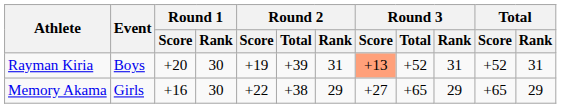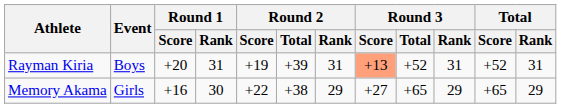 <table class="wikitable" style="font-size:90%">
 <tr>
 <th rowspan="2">Athlete</th>
 <th rowspan="2">Event</th>
 <th colspan="2">Round 1</th>
 <th colspan="3">Round 2</th>
 <th colspan="3">Round 3</th>
 <th colspan="2">Total</th>
 </tr>
 <tr style="font-size:95%">
 <th>Score</th>
 <th>Rank</th>
 <th>Score</th>
 <th>Total</th>
 <th>Rank</th>
 <th>Score</th>
 <th>Total</th>
 <th>Rank</th>
 <th>Score</th>
 <th>Rank</th>
 </tr>
 <tr align=center>
 <td align=left><a href='#'>Rayman Kiria</a></td>
 <td align=left><a href='#'>Boys</a></td>
 <td>+20</td>
-<td>30</td>
+<td>31</td>
 <td>+19</td>
 <td>+39</td>
 <td>31</td>
 <td style="background: lightsalmon;">+13</td>
 <td>+52</td>
 <td>31</td>
 <td>+52</td>
 <td>31</td>
 </tr>
 <tr align=center>
 <td align=left><a href='#'>Memory Akama</a></td>
 <td align=left><a href='#'>Girls</a></td>
 <td>+16</td>
 <td>30</td>
 <td>+22</td>
 <td>+38</td>
 <td>29</td>
 <td>+27</td>
 <td>+65</td>
 <td>29</td>
 <td>+65</td>
 <td>29</td>
 </tr>
 </table>
